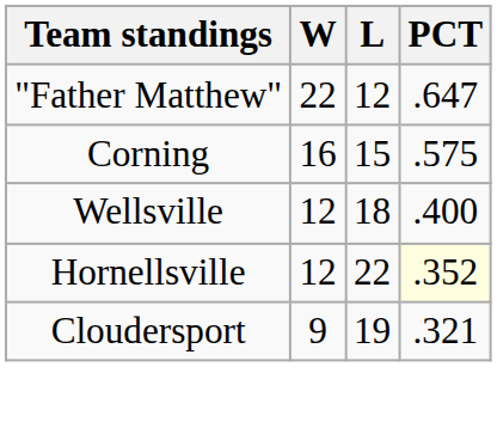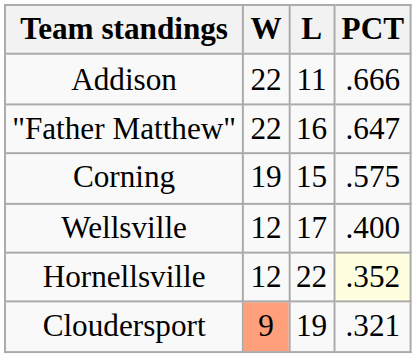 <table class="wikitable">
 <tr>
 <th>Team standings</th>
 <th>W</th>
 <th>L</th>
 <th>PCT</th>
 </tr>
 <tr align=center>
+<td>Addison</td>
+<td>22</td>
+<td>11</td>
+<td>.666</td>
+</tr>
+<tr align=center>
 <td>"Father Matthew"</td>
 <td>22</td>
-<td>12</td>
+<td>16</td>
 <td>.647</td>
 </tr>
 <tr align=center>
 <td>Corning</td>
-<td>16</td>
+<td>19</td>
 <td>15</td>
 <td>.575</td>
 </tr>
 <tr align=center>
 <td>Wellsville</td>
 <td>12</td>
-<td>18</td>
+<td>17</td>
 <td>.400</td>
 </tr>
 <tr align=center>
 <td>Hornellsville</td>
 <td>12</td>
 <td>22</td>
 <td style="background: lightyellow;">.352</td>
 </tr>
 <tr align=center>
 <td>Cloudersport</td>
-<td>9</td>
+<td style="background: lightsalmon;">9</td>
 <td>19</td>
 <td>.321</td>
 </tr>
 </table>
